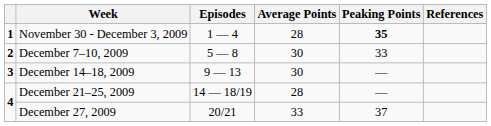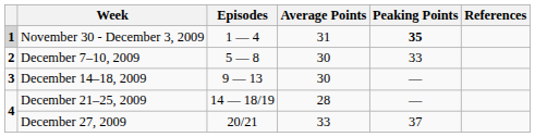 <table class="wikitable" style="text-align:center;">
 <tr>
 <th></th>
 <th>Week</th>
 <th>Episodes</th>
 <th>Average Points</th>
 <th>Peaking Points</th>
 <th>References</th>
 </tr>
 <tr>
-<td><strong>1</strong></td>
+<td style="background: lightgrey;"><strong>1</strong></td>
 <td style="text-align:left;">November 30 - December 3, 2009</td>
 <td>1 — 4</td>
-<td>28</td>
+<td>31</td>
 <td><strong>35</strong></td>
 <td></td>
 </tr>
 <tr>
 <td><strong>2</strong></td>
 <td style="text-align:left;">December 7–10, 2009</td>
 <td>5 — 8</td>
 <td>30</td>
 <td>33</td>
 <td></td>
 </tr>
 <tr>
 <td><strong>3</strong></td>
 <td style="text-align:left;">December 14–18, 2009</td>
 <td>9 — 13</td>
 <td>30</td>
 <td>—</td>
 <td></td>
 </tr>
 <tr>
 <td rowspan=2><strong>4</strong></td>
 <td style="text-align:left;">December 21–25, 2009</td>
 <td>14 — 18/19</td>
 <td>28</td>
 <td>—</td>
 <td></td>
 </tr>
 <tr>
 <td style="text-align:left;">December 27, 2009</td>
 <td>20/21</td>
 <td>33</td>
 <td>37</td>
 <td></td>
 </tr>
 </table>
